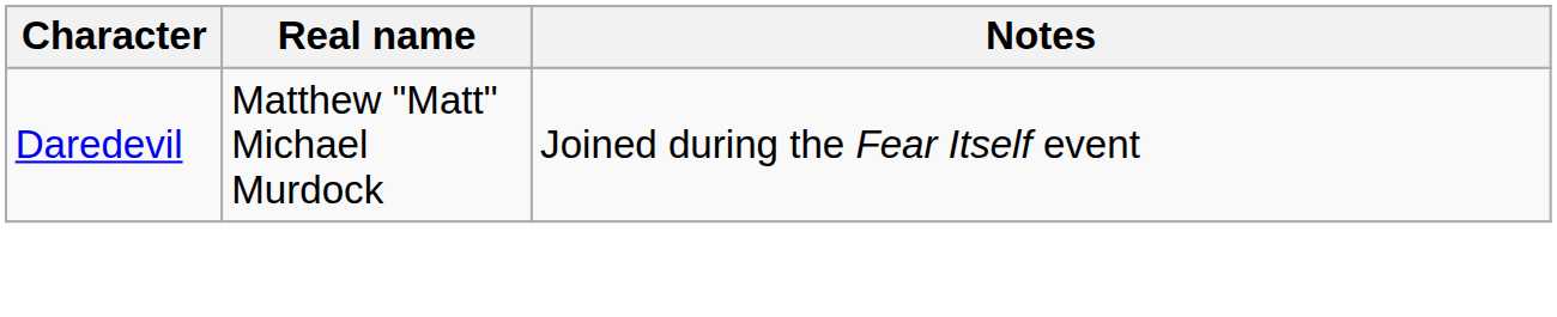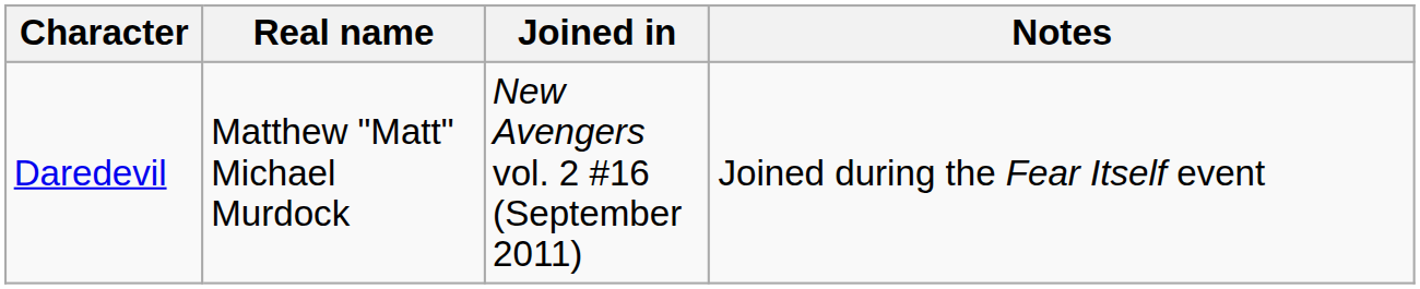 <table class="wikitable" width=100%>
 <tr>
 <th width=14%>Character</th>
 <th width=20%>Real name</th>
+<th width=16%>Joined in</th>
 <th>Notes</th>
 </tr>
 <tr>
 <td><a href='#'>Daredevil</a></td>
 <td>Matthew "Matt" Michael Murdock</td>
+<td><em>New Avengers</em> vol. 2 #16 (September 2011)</td>
 <td>Joined during the <em>Fear Itself</em> event</td>
 </tr>
 </table>
